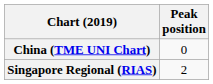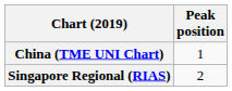 <table class="wikitable plainrowheaders sortable" style="text-align:center">
 <tr>
 <th scope="col">Chart (2019)</th>
 <th scope="col">Peak<br>position</th>
 </tr>
 <tr>
 <th scope="row">China (<a href='#'>TME UNI Chart</a>)</th>
-<td>0</td>
+<td>1</td>
 </tr>
 <tr>
 <th scope="row">Singapore Regional (<a href='#'>RIAS</a>)</th>
 <td>2</td>
 </tr>
 </table>
